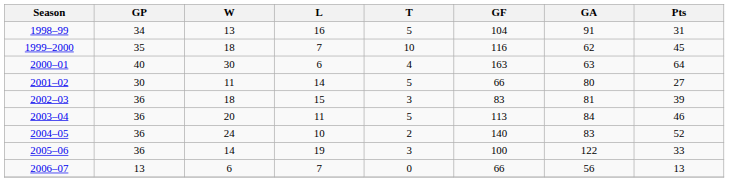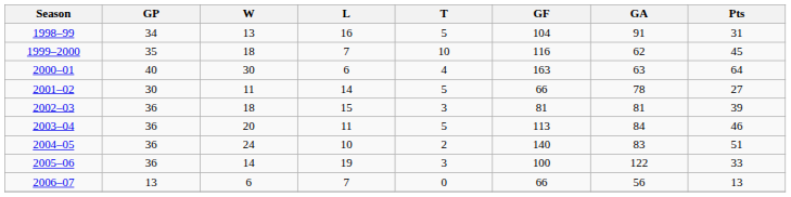 <table class="wikitable sortable" style="text-align:center">
 <tr>
 <th width="7.5%">Season</th>
 <th width="7.5%" title="Games played" class="unsortable">GP</th>
 <th width="7.5%" title="Wins">W</th>
 <th width="7.5%" title="Losses">L</th>
 <th width="7.5%" title="Ties">T</th>
 <th width="7.5%" title="Goals for">GF</th>
 <th width="7.5%" title="Goals against">GA</th>
 <th width="7.5%" title="Points">Pts</th>
 </tr>
 <tr>
 <td><a href='#'>1998–99</a></td>
 <td>34</td>
 <td>13</td>
 <td>16</td>
 <td>5</td>
 <td>104</td>
 <td>91</td>
 <td>31</td>
 </tr>
 <tr>
 <td><a href='#'>1999–2000</a></td>
 <td>35</td>
 <td>18</td>
 <td>7</td>
 <td>10</td>
 <td>116</td>
 <td>62</td>
 <td>45</td>
 </tr>
 <tr>
 <td><a href='#'>2000–01</a></td>
 <td>40</td>
 <td>30</td>
 <td>6</td>
 <td>4</td>
 <td>163</td>
 <td>63</td>
 <td>64</td>
 </tr>
 <tr>
 <td><a href='#'>2001–02</a></td>
 <td>30</td>
 <td>11</td>
 <td>14</td>
 <td>5</td>
 <td>66</td>
-<td>80</td>
+<td>78</td>
 <td>27</td>
 </tr>
 <tr>
 <td><a href='#'>2002–03</a></td>
 <td>36</td>
 <td>18</td>
 <td>15</td>
 <td>3</td>
-<td>83</td>
+<td>81</td>
 <td>81</td>
 <td>39</td>
 </tr>
 <tr>
 <td><a href='#'>2003–04</a></td>
 <td>36</td>
 <td>20</td>
 <td>11</td>
 <td>5</td>
 <td>113</td>
 <td>84</td>
 <td>46</td>
 </tr>
 <tr>
 <td><a href='#'>2004–05</a></td>
 <td>36</td>
 <td>24</td>
 <td>10</td>
 <td>2</td>
 <td>140</td>
 <td>83</td>
-<td>52</td>
+<td>51</td>
 </tr>
 <tr>
 <td><a href='#'>2005–06</a></td>
 <td>36</td>
 <td>14</td>
 <td>19</td>
 <td>3</td>
 <td>100</td>
 <td>122</td>
 <td>33</td>
 </tr>
 <tr>
 <td><a href='#'>2006–07</a></td>
 <td>13</td>
 <td>6</td>
 <td>7</td>
 <td>0</td>
 <td>66</td>
 <td>56</td>
 <td>13</td>
 </tr>
 <tr>
 </tr>
 </table>
